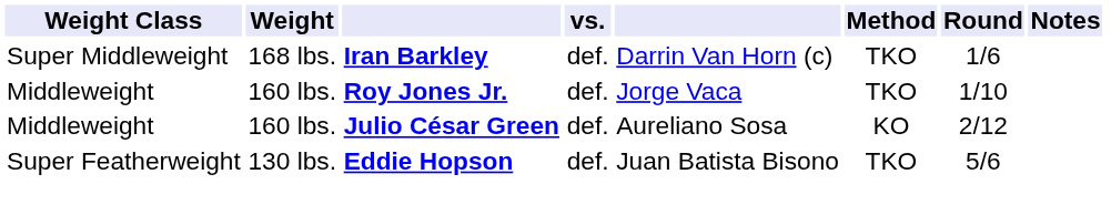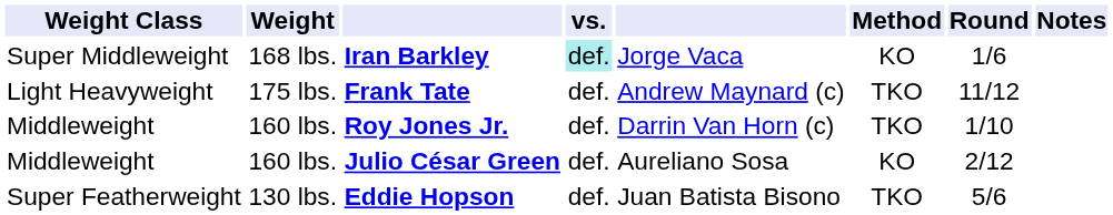 <table class="toccolours" style="font-size: 85%;">
 <tr>
 <th style="background:#e6e8fa; color:#000; text-align:center;">Weight Class</th>
 <th style="background:#e6e8fa; color:#000; text-align:center;">Weight</th>
 <th style="background:#e6e8fa; color:#000; text-align:center;"></th>
 <th style="background:#e6e8fa; color:#000; text-align:center;">vs.</th>
 <th style="background:#e6e8fa; color:#000; text-align:center;"></th>
 <th style="background:#e6e8fa; color:#000; text-align:center;">Method</th>
 <th style="background:#e6e8fa; color:#000; text-align:center;">Round</th>
 <th style="background:#e6e8fa; color:#000; text-align:center;">Notes</th>
 </tr>
 <tr>
 <td>Super Middleweight</td>
 <td>168 lbs.</td>
 <td><strong><a href='#'>Iran Barkley</a></strong></td>
+<td style="background: paleturquoise;">def.</td>
+<td><a href='#'>Jorge Vaca</a></td>
+<td align=center>KO</td>
+<td align=center>1/6</td>
+<td></td>
+</tr>
+<tr>
+<td>Light Heavyweight</td>
+<td>175 lbs.</td>
+<td><strong><a href='#'>Frank Tate</a></strong></td>
 <td>def.</td>
-<td><a href='#'>Darrin Van Horn</a> (c)</td>
+<td><a href='#'>Andrew Maynard</a> (c)</td>
 <td align=center>TKO</td>
-<td align=center>1/6</td>
+<td align=center>11/12</td>
 <td></td>
 </tr>
 <tr>
 <td>Middleweight</td>
 <td>160 lbs.</td>
 <td><strong><a href='#'>Roy Jones Jr.</a></strong></td>
 <td>def.</td>
-<td><a href='#'>Jorge Vaca</a></td>
+<td><a href='#'>Darrin Van Horn</a> (c)</td>
 <td align=center>TKO</td>
 <td align=center>1/10</td>
 </tr>
 <tr>
 <td>Middleweight</td>
 <td>160 lbs.</td>
 <td><strong><a href='#'>Julio César Green</a></strong></td>
 <td>def.</td>
 <td>Aureliano Sosa</td>
 <td align=center>KO</td>
 <td align=center>2/12</td>
 </tr>
 <tr>
 <td>Super Featherweight</td>
 <td>130 lbs.</td>
 <td><strong><a href='#'>Eddie Hopson</a></strong></td>
 <td>def.</td>
 <td>Juan Batista Bisono</td>
 <td align=center>TKO</td>
 <td align=center>5/6</td>
 </tr>
 </table>
